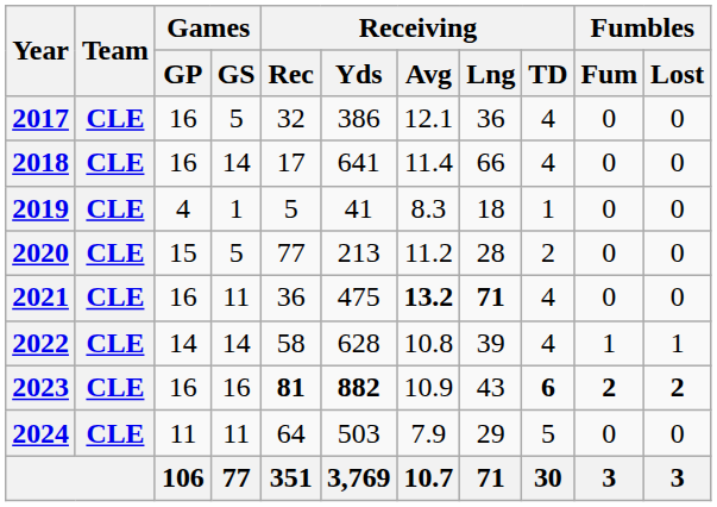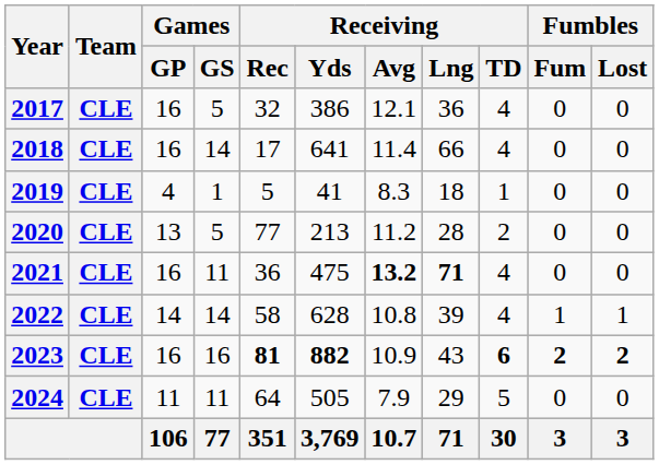 <table class=wikitable style="text-align:center;">
 <tr>
 <th rowspan="2">Year</th>
 <th rowspan="2">Team</th>
 <th colspan="2">Games</th>
 <th colspan="5">Receiving</th>
 <th colspan="2">Fumbles</th>
 </tr>
 <tr>
 <th>GP</th>
 <th>GS</th>
 <th>Rec</th>
 <th>Yds</th>
 <th>Avg</th>
 <th>Lng</th>
 <th>TD</th>
 <th>Fum</th>
 <th>Lost</th>
 </tr>
 <tr>
 <th><a href='#'>2017</a></th>
 <th><a href='#'>CLE</a></th>
 <td>16</td>
 <td>5</td>
 <td>32</td>
 <td>386</td>
 <td>12.1</td>
 <td>36</td>
 <td>4</td>
 <td>0</td>
 <td>0</td>
 </tr>
 <tr>
 <th><a href='#'>2018</a></th>
 <th><a href='#'>CLE</a></th>
 <td>16</td>
 <td>14</td>
 <td>17</td>
 <td>641</td>
 <td>11.4</td>
 <td>66</td>
 <td>4</td>
 <td>0</td>
 <td>0</td>
 </tr>
 <tr>
 <th><a href='#'>2019</a></th>
 <th><a href='#'>CLE</a></th>
 <td>4</td>
 <td>1</td>
 <td>5</td>
 <td>41</td>
 <td>8.3</td>
 <td>18</td>
 <td>1</td>
 <td>0</td>
 <td>0</td>
 </tr>
 <tr>
 <th><a href='#'>2020</a></th>
 <th><a href='#'>CLE</a></th>
-<td>15</td>
+<td>13</td>
 <td>5</td>
 <td>77</td>
 <td>213</td>
 <td>11.2</td>
 <td>28</td>
 <td>2</td>
 <td>0</td>
 <td>0</td>
 </tr>
 <tr>
 <th><a href='#'>2021</a></th>
 <th><a href='#'>CLE</a></th>
 <td>16</td>
 <td>11</td>
 <td>36</td>
 <td>475</td>
 <td><strong>13.2</strong></td>
 <td><strong>71</strong></td>
 <td>4</td>
 <td>0</td>
 <td>0</td>
 </tr>
 <tr>
 <th><a href='#'>2022</a></th>
 <th><a href='#'>CLE</a></th>
 <td>14</td>
 <td>14</td>
 <td>58</td>
 <td>628</td>
 <td>10.8</td>
 <td>39</td>
 <td>4</td>
 <td>1</td>
 <td>1</td>
 </tr>
 <tr>
 <th><a href='#'>2023</a></th>
 <th><a href='#'>CLE</a></th>
 <td>16</td>
 <td>16</td>
 <td><strong>81</strong></td>
 <td><strong>882</strong></td>
 <td>10.9</td>
 <td>43</td>
 <td><strong>6</strong></td>
 <td><strong>2</strong></td>
 <td><strong>2</strong></td>
 </tr>
 <tr>
 <th><a href='#'>2024</a></th>
 <th><a href='#'>CLE</a></th>
 <td>11</td>
 <td>11</td>
 <td>64</td>
-<td>503</td>
+<td>505</td>
 <td>7.9</td>
 <td>29</td>
 <td>5</td>
 <td>0</td>
 <td>0</td>
 </tr>
 <tr>
 <th colspan="2"></th>
 <th>106</th>
 <th>77</th>
 <th>351</th>
 <th>3,769</th>
 <th>10.7</th>
 <th>71</th>
 <th>30</th>
 <th>3</th>
 <th>3</th>
 </tr>
 </table>
